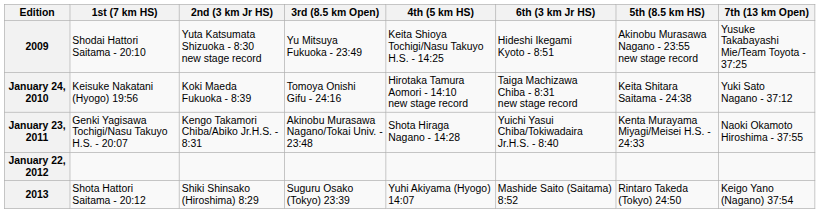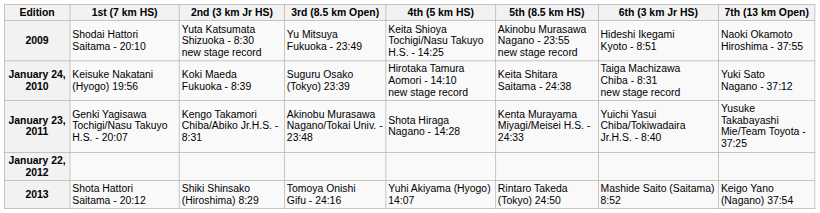 <table class="wikitable" style="text-align:left">
 <tr>
 <th>Edition</th>
 <th scope="col">1st (7 km HS)</th>
 <th scope="col">2nd (3 km Jr HS)</th>
 <th scope="col">3rd (8.5 km Open)</th>
 <th scope="col">4th (5 km HS)</th>
+<th scope="col">5th (8.5 km HS)</th>
 <th scope="col">6th (3 km Jr HS)</th>
-<th scope="col">5th (8.5 km HS)</th>
 <th scope="col">7th (13 km Open)</th>
 </tr>
 <tr>
 <th scope="row">2009</th>
 <td>Shodai Hattori<br>Saitama - 20:10</td>
 <td>Yuta Katsumata<br>Shizuoka - 8:30 <br>new stage record</td>
 <td>Yu Mitsuya<br>Fukuoka - 23:49</td>
 <td>Keita Shioya<br>Tochigi/Nasu Takuyo H.S. - 14:25<br></td>
+<td>Akinobu Murasawa<br>Nagano - 23:55<br>new stage record</td>
 <td>Hideshi Ikegami<br>Kyoto - 8:51</td>
-<td>Akinobu Murasawa<br>Nagano - 23:55<br>new stage record</td>
-<td>Yusuke Takabayashi<br>Mie/Team Toyota - 37:25<br></td>
+<td>Naoki Okamoto<br>Hiroshima - 37:55</td>
 </tr>
 <tr>
 <th scope="row">January 24, 2010</th>
 <td>Keisuke Nakatani (Hyogo) 19:56</td>
 <td>Koki Maeda <br>Fukuoka - 8:39</td>
-<td>Tomoya Onishi <br>Gifu - 24:16<br></td>
+<td>Suguru Osako (Tokyo) 23:39</td>
 <td>Hirotaka Tamura <br>Aomori - 14:10<br>new stage record<br></td>
+<td>Keita Shitara <br>Saitama - 24:38</td>
 <td>Taiga Machizawa <br>Chiba - 8:31<br>new stage record</td>
-<td>Keita Shitara <br>Saitama - 24:38</td>
 <td>Yuki Sato <br>Nagano - 37:12<br></td>
 </tr>
 <tr>
 <th scope="row">January 23, 2011</th>
 <td>Genki Yagisawa<br>Tochigi/Nasu Takuyo H.S. - 20:07<br></td>
 <td>Kengo Takamori<br>Chiba/Abiko Jr.H.S. - 8:31<br></td>
 <td>Akinobu Murasawa<br>Nagano/Tokai Univ. - 23:48<br></td>
 <td>Shota Hiraga<br>Nagano - 14:28</td>
+<td>Kenta Murayama<br>Miyagi/Meisei H.S. - 24:33<br></td>
 <td>Yuichi Yasui<br>Chiba/Tokiwadaira Jr.H.S. - 8:40<br></td>
-<td>Kenta Murayama<br>Miyagi/Meisei H.S. - 24:33<br></td>
-<td>Naoki Okamoto<br>Hiroshima - 37:55</td>
+<td>Yusuke Takabayashi<br>Mie/Team Toyota - 37:25<br></td>
 </tr>
 <tr>
 <th scope="row">January 22, 2012</th>
 <td></td>
 <td></td>
 <td></td>
 <td></td>
 <td></td>
 <td></td>
 <td></td>
 </tr>
 <tr>
 <th>2013</th>
 <td>Shota Hattori <br>Saitama - 20:12</td>
 <td>Shiki Shinsako (Hiroshima) 8:29</td>
-<td>Suguru Osako (Tokyo) 23:39</td>
+<td>Tomoya Onishi <br>Gifu - 24:16<br></td>
 <td>Yuhi Akiyama (Hyogo) 14:07</td>
+<td>Rintaro Takeda (Tokyo) 24:50</td>
 <td>Mashide Saito (Saitama) 8:52</td>
-<td>Rintaro Takeda (Tokyo) 24:50</td>
 <td>Keigo Yano (Nagano) 37:54</td>
 </tr>
 </table>
